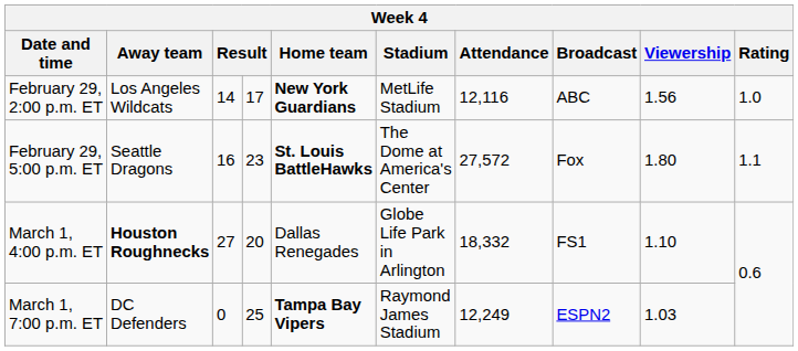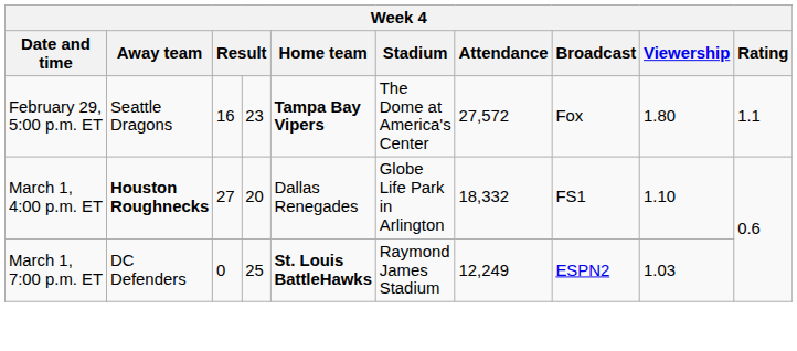 <table class="wikitable">
 <tr>
 <th colspan="10">Week 4</th>
 </tr>
 <tr>
 <th>Date and time</th>
 <th>Away team</th>
 <th colspan="2">Result</th>
 <th>Home team</th>
 <th>Stadium</th>
 <th>Attendance</th>
 <th>Broadcast</th>
 <th><a href='#'>Viewership</a><br></th>
 <th>Rating<br></th>
 </tr>
 <tr>
-<td>February 29, 2:00 p.m. ET</td>
-<td>Los Angeles Wildcats</td>
-<td>14</td>
-<td>17</td>
-<td><strong>New York Guardians</strong></td>
-<td>MetLife Stadium</td>
-<td>12,116</td>
-<td>ABC</td>
-<td>1.56</td>
-<td>1.0</td>
-</tr>
-<tr>
 <td>February 29, 5:00 p.m. ET</td>
 <td>Seattle Dragons</td>
 <td>16</td>
 <td>23</td>
-<td><strong>St. Louis BattleHawks</strong></td>
+<td><strong>Tampa Bay Vipers</strong></td>
 <td>The Dome at America's Center</td>
 <td>27,572</td>
 <td>Fox</td>
 <td>1.80</td>
 <td>1.1</td>
 </tr>
 <tr>
 <td>March 1, 4:00 p.m. ET</td>
 <td><strong>Houston Roughnecks</strong></td>
 <td>27</td>
 <td>20</td>
 <td>Dallas Renegades</td>
 <td>Globe Life Park in Arlington</td>
 <td>18,332</td>
 <td>FS1</td>
 <td>1.10</td>
 <td rowspan="2">0.6</td>
 </tr>
 <tr>
 <td>March 1, 7:00 p.m. ET</td>
 <td>DC Defenders</td>
 <td>0</td>
 <td>25</td>
-<td><strong>Tampa Bay Vipers</strong></td>
+<td><strong>St. Louis BattleHawks</strong></td>
 <td>Raymond James Stadium</td>
 <td>12,249</td>
 <td><a href='#'>ESPN2</a></td>
 <td>1.03</td>
 </tr>
 </table>
